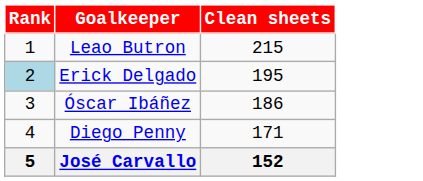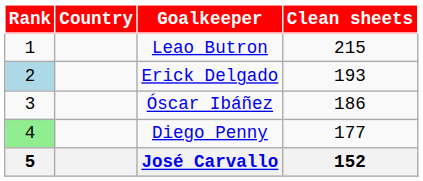 <table class="wikitable" style="text-align:center;">
 <tr>
 <th style="background:red; color:white; border:1px solid white;">Rank</th>
+<th style="background:red; color:white; border:1px solid white;">Country</th>
 <th style="background:red; color:white; border:1px solid white;">Goalkeeper</th>
 <th style="background:red; color:white; border:1px solid white;">Clean sheets</th>
 </tr>
 <tr>
 <td>1</td>
+<td></td>
 <td><a href='#'>Leao Butron</a></td>
 <td>215</td>
 </tr>
 <tr>
 <td style="background: lightblue;">2</td>
+<td></td>
 <td><a href='#'>Erick Delgado</a></td>
-<td>195</td>
+<td>193</td>
 </tr>
 <tr>
 <td>3</td>
+<td></td>
 <td><a href='#'>Óscar Ibáñez</a></td>
 <td>186</td>
 </tr>
 <tr>
-<td>4</td>
+<td style="background: lightgreen;">4</td>
+<td></td>
 <td><a href='#'>Diego Penny</a></td>
-<td>171</td>
+<td>177</td>
 </tr>
 <tr>
 <th>5</th>
+<th></th>
 <th><a href='#'>José Carvallo</a></th>
 <th>152</th>
 </tr>
 </table>
